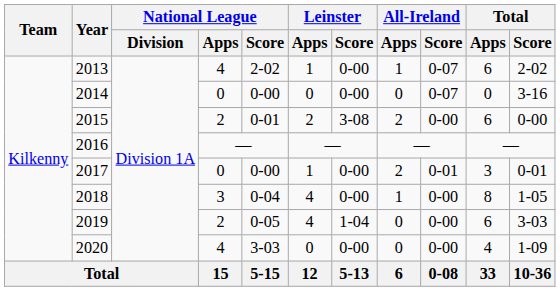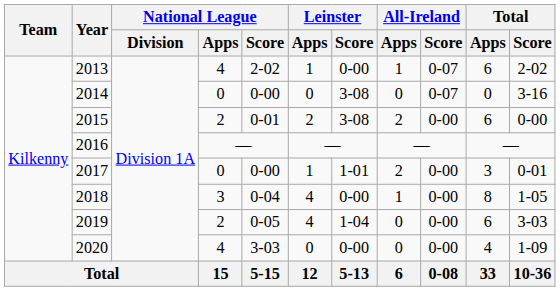 <table class="wikitable" style="text-align:center">
 <tr>
 <th rowspan="2">Team</th>
 <th rowspan="2">Year</th>
 <th colspan="3"><a href='#'>National League</a></th>
 <th colspan="2"><a href='#'>Leinster</a></th>
 <th colspan="2"><a href='#'>All-Ireland</a></th>
 <th colspan="2">Total</th>
 </tr>
 <tr>
 <th>Division</th>
 <th>Apps</th>
 <th>Score</th>
 <th>Apps</th>
 <th>Score</th>
 <th>Apps</th>
 <th>Score</th>
 <th>Apps</th>
 <th>Score</th>
 </tr>
 <tr>
 <td rowspan="8"><a href='#'>Kilkenny</a></td>
 <td>2013</td>
 <td rowspan="8"><a href='#'>Division 1A</a></td>
 <td>4</td>
 <td>2-02</td>
 <td>1</td>
 <td>0-00</td>
 <td>1</td>
 <td>0-07</td>
 <td>6</td>
 <td>2-02</td>
 </tr>
 <tr>
 <td>2014</td>
 <td>0</td>
 <td>0-00</td>
 <td>0</td>
-<td>0-00</td>
+<td>3-08</td>
 <td>0</td>
 <td>0-07</td>
 <td>0</td>
 <td>3-16</td>
 </tr>
 <tr>
 <td>2015</td>
 <td>2</td>
 <td>0-01</td>
 <td>2</td>
 <td>3-08</td>
 <td>2</td>
 <td>0-00</td>
 <td>6</td>
 <td>0-00</td>
 </tr>
 <tr>
 <td>2016</td>
 <td colspan=2>—</td>
 <td colspan=2>—</td>
 <td colspan=2>—</td>
 <td colspan=2>—</td>
 </tr>
 <tr>
 <td>2017</td>
 <td>0</td>
 <td>0-00</td>
 <td>1</td>
+<td>1-01</td>
+<td>2</td>
 <td>0-00</td>
-<td>2</td>
-<td>0-01</td>
 <td>3</td>
 <td>0-01</td>
 </tr>
 <tr>
 <td>2018</td>
 <td>3</td>
 <td>0-04</td>
 <td>4</td>
 <td>0-00</td>
 <td>1</td>
 <td>0-00</td>
 <td>8</td>
 <td>1-05</td>
 </tr>
 <tr>
 <td>2019</td>
 <td>2</td>
 <td>0-05</td>
 <td>4</td>
 <td>1-04</td>
 <td>0</td>
 <td>0-00</td>
 <td>6</td>
 <td>3-03</td>
 </tr>
 <tr>
 <td>2020</td>
 <td>4</td>
 <td>3-03</td>
 <td>0</td>
 <td>0-00</td>
 <td>0</td>
 <td>0-00</td>
 <td>4</td>
 <td>1-09</td>
 </tr>
 <tr>
 <th colspan="3">Total</th>
 <th>15</th>
 <th>5-15</th>
 <th>12</th>
 <th>5-13</th>
 <th>6</th>
 <th>0-08</th>
 <th>33</th>
 <th>10-36</th>
 </tr>
 </table>
